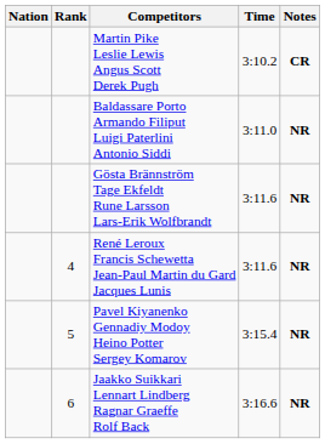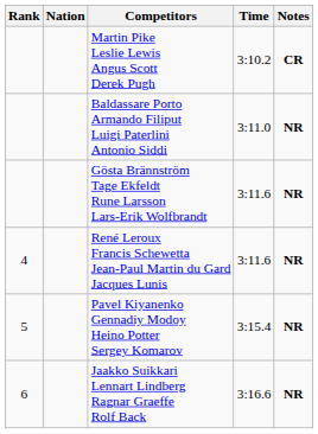 <table class="wikitable sortable" style="text-align:center">
 <tr>
+<th>Rank</th>
 <th>Nation</th>
-<th>Rank</th>
 <th>Competitors</th>
 <th>Time</th>
 <th>Notes</th>
 </tr>
 <tr>
+<td></td>
 <td align=left></td>
-<td></td>
 <td align=left><a href='#'>Martin Pike</a><br><a href='#'>Leslie Lewis</a><br><a href='#'>Angus Scott</a><br><a href='#'>Derek Pugh</a></td>
 <td>3:10.2</td>
 <td><strong>CR</strong></td>
 </tr>
 <tr>
+<td></td>
 <td align=left></td>
-<td></td>
 <td align=left><a href='#'>Baldassare Porto</a><br><a href='#'>Armando Filiput</a><br><a href='#'>Luigi Paterlini</a><br><a href='#'>Antonio Siddi</a></td>
 <td>3:11.0</td>
 <td><strong>NR</strong></td>
 </tr>
 <tr>
+<td></td>
 <td align=left></td>
-<td></td>
 <td align=left><a href='#'>Gösta Brännström</a><br><a href='#'>Tage Ekfeldt</a><br><a href='#'>Rune Larsson</a><br><a href='#'>Lars-Erik Wolfbrandt</a></td>
 <td>3:11.6</td>
 <td><strong>NR</strong></td>
 </tr>
 <tr>
+<td>4</td>
 <td align=left></td>
-<td>4</td>
 <td align=left><a href='#'>René Leroux</a><br><a href='#'>Francis Schewetta</a><br><a href='#'>Jean-Paul Martin du Gard</a><br><a href='#'>Jacques Lunis</a></td>
 <td>3:11.6</td>
 <td><strong>NR</strong></td>
 </tr>
 <tr>
+<td>5</td>
 <td align=left></td>
-<td>5</td>
 <td align=left><a href='#'>Pavel Kiyanenko</a><br><a href='#'>Gennadiy Modoy</a><br><a href='#'>Heino Potter</a><br><a href='#'>Sergey Komarov</a></td>
 <td>3:15.4</td>
 <td><strong>NR</strong></td>
 </tr>
 <tr>
+<td>6</td>
 <td align=left></td>
-<td>6</td>
 <td align=left><a href='#'>Jaakko Suikkari</a><br><a href='#'>Lennart Lindberg</a><br><a href='#'>Ragnar Graeffe</a><br><a href='#'>Rolf Back</a></td>
 <td>3:16.6</td>
 <td><strong>NR</strong></td>
 </tr>
 </table>
